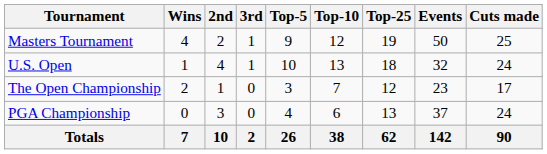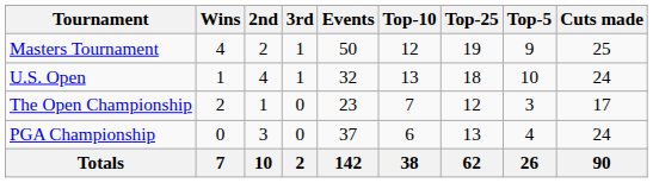 <table class=wikitable style=text-align:center>
 <tr>
 <th>Tournament</th>
 <th>Wins</th>
 <th>2nd</th>
 <th>3rd</th>
-<th>Top-5</th>
+<th>Events</th>
 <th>Top-10</th>
 <th>Top-25</th>
-<th>Events</th>
+<th>Top-5</th>
 <th>Cuts made</th>
 </tr>
 <tr>
 <td align=left><a href='#'>Masters Tournament</a></td>
 <td>4</td>
 <td>2</td>
 <td>1</td>
-<td>9</td>
+<td>50</td>
 <td>12</td>
 <td>19</td>
-<td>50</td>
+<td>9</td>
 <td>25</td>
 </tr>
 <tr>
 <td align=left><a href='#'>U.S. Open</a></td>
 <td>1</td>
 <td>4</td>
 <td>1</td>
-<td>10</td>
+<td>32</td>
 <td>13</td>
 <td>18</td>
-<td>32</td>
+<td>10</td>
 <td>24</td>
 </tr>
 <tr>
 <td align=left><a href='#'>The Open Championship</a></td>
 <td>2</td>
 <td>1</td>
 <td>0</td>
-<td>3</td>
+<td>23</td>
 <td>7</td>
 <td>12</td>
-<td>23</td>
+<td>3</td>
 <td>17</td>
 </tr>
 <tr>
 <td align=left><a href='#'>PGA Championship</a></td>
 <td>0</td>
 <td>3</td>
 <td>0</td>
-<td>4</td>
+<td>37</td>
 <td>6</td>
 <td>13</td>
-<td>37</td>
+<td>4</td>
 <td>24</td>
 </tr>
 <tr>
 <th>Totals</th>
 <th>7</th>
 <th>10</th>
 <th>2</th>
-<th>26</th>
+<th>142</th>
 <th>38</th>
 <th>62</th>
-<th>142</th>
+<th>26</th>
 <th>90</th>
 </tr>
 </table>
